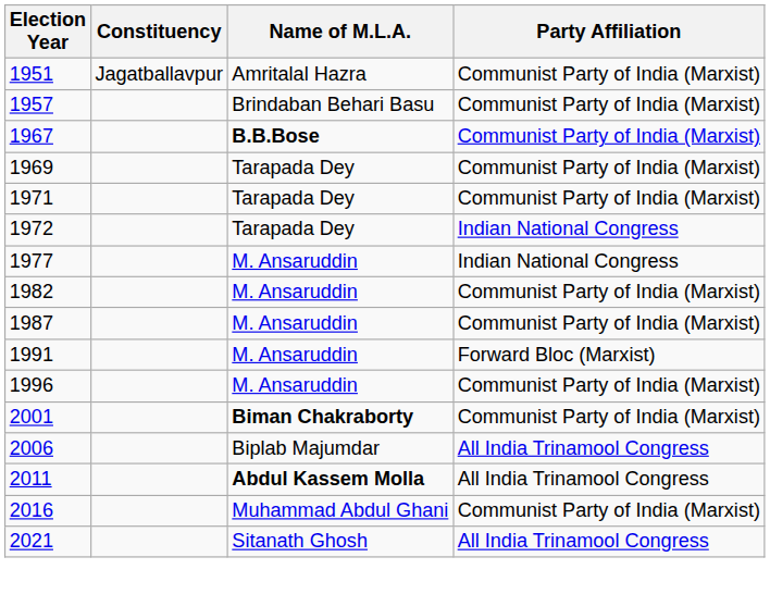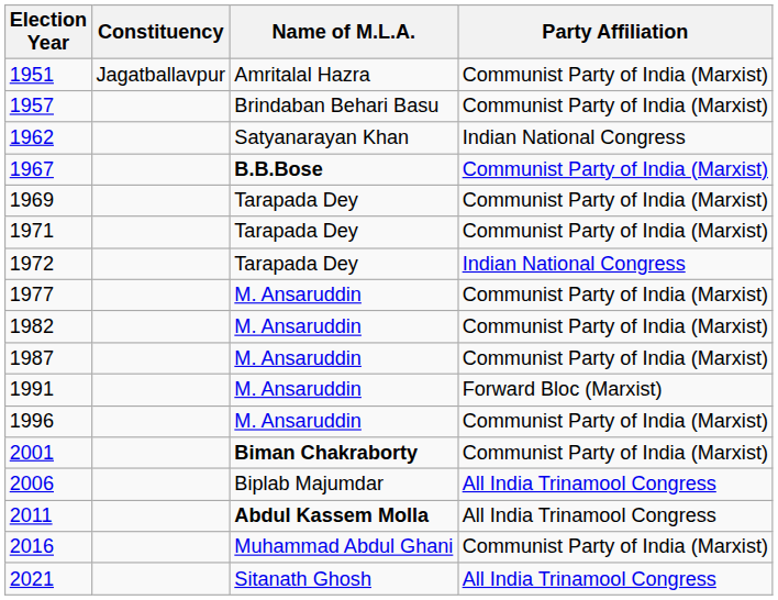 <table class="wikitable sortable"ìÍĦĤĠčw>
 <tr>
 <th>Election<br> Year</th>
 <th>Constituency</th>
 <th>Name of M.L.A.</th>
 <th>Party Affiliation</th>
 </tr>
 <tr>
 <td><a href='#'>1951</a></td>
 <td>Jagatballavpur</td>
 <td>Amritalal Hazra</td>
 <td>Communist Party of India (Marxist)</td>
 </tr>
 <tr>
 <td><a href='#'>1957</a></td>
 <td></td>
 <td>Brindaban Behari Basu</td>
 <td>Communist Party of India (Marxist)</td>
+</tr>
+<tr>
+<td><a href='#'>1962</a></td>
+<td></td>
+<td>Satyanarayan Khan</td>
+<td>Indian National Congress</td>
 </tr>
 <tr>
 <td><a href='#'>1967</a></td>
 <td></td>
 <td><strong>B.B.Bose</strong></td>
 <td><a href='#'>Communist Party of India (Marxist)</a></td>
 </tr>
 <tr>
 <td>1969</td>
 <td></td>
 <td>Tarapada Dey</td>
 <td>Communist Party of India (Marxist)</td>
 </tr>
 <tr>
 <td>1971</td>
 <td></td>
 <td>Tarapada Dey</td>
 <td>Communist Party of India (Marxist)</td>
 </tr>
 <tr>
 <td>1972</td>
 <td></td>
 <td>Tarapada Dey</td>
 <td><a href='#'>Indian National Congress</a></td>
 </tr>
 <tr>
 <td>1977</td>
 <td></td>
 <td><a href='#'>M. Ansaruddin</a></td>
-<td>Indian National Congress</td>
+<td>Communist Party of India (Marxist)</td>
 </tr>
 <tr>
 <td>1982</td>
 <td></td>
 <td><a href='#'>M. Ansaruddin</a></td>
 <td>Communist Party of India (Marxist)</td>
 </tr>
 <tr>
 <td>1987</td>
 <td></td>
 <td><a href='#'>M. Ansaruddin</a></td>
 <td>Communist Party of India (Marxist)</td>
 </tr>
 <tr>
 <td>1991</td>
 <td></td>
 <td><a href='#'>M. Ansaruddin</a></td>
 <td>Forward Bloc (Marxist)</td>
 </tr>
 <tr>
 <td>1996</td>
 <td></td>
 <td><a href='#'>M. Ansaruddin</a></td>
 <td>Communist Party of India (Marxist)</td>
 </tr>
 <tr>
 <td><a href='#'>2001</a></td>
 <td></td>
 <td><strong>Biman Chakraborty</strong></td>
 <td>Communist Party of India (Marxist)</td>
 </tr>
 <tr>
 <td><a href='#'>2006</a></td>
 <td></td>
 <td>Biplab Majumdar</td>
 <td><a href='#'>All India Trinamool Congress</a></td>
 </tr>
 <tr>
 <td><a href='#'>2011</a></td>
 <td></td>
 <td><strong>Abdul Kassem Molla</strong></td>
 <td>All India Trinamool Congress</td>
 </tr>
 <tr>
 <td><a href='#'>2016</a></td>
 <td></td>
 <td><a href='#'>Muhammad Abdul Ghani</a></td>
 <td>Communist Party of India (Marxist)</td>
 </tr>
 <tr>
 <td><a href='#'>2021</a></td>
 <td></td>
 <td><a href='#'>Sitanath Ghosh</a></td>
 <td><a href='#'>All India Trinamool Congress</a></td>
 </tr>
 </table>
